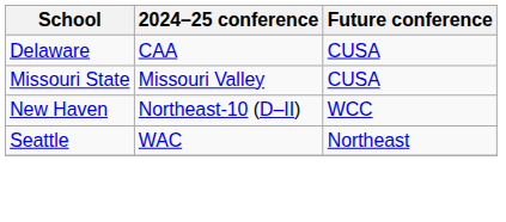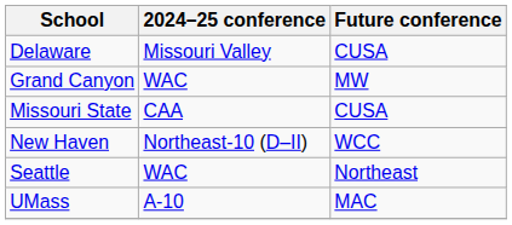 <table class="wikitable source">
 <tr>
 <th>School</th>
 <th>2024–25 conference</th>
 <th>Future conference</th>
 </tr>
 <tr>
 <td><a href='#'>Delaware</a></td>
-<td><a href='#'>CAA</a></td>
+<td><a href='#'>Missouri Valley</a></td>
 <td><a href='#'>CUSA</a></td>
 </tr>
 <tr>
+<td><a href='#'>Grand Canyon</a></td>
+<td><a href='#'>WAC</a></td>
+<td><a href='#'>MW</a></td>
+</tr>
+<tr>
 <td><a href='#'>Missouri State</a></td>
-<td><a href='#'>Missouri Valley</a></td>
+<td><a href='#'>CAA</a></td>
 <td><a href='#'>CUSA</a></td>
 </tr>
 <tr>
 <td><a href='#'>New Haven</a></td>
 <td><a href='#'>Northeast-10</a> (<a href='#'>D–II</a>)</td>
 <td><a href='#'>WCC</a></td>
 </tr>
 <tr>
 <td><a href='#'>Seattle</a></td>
 <td><a href='#'>WAC</a></td>
 <td><a href='#'>Northeast</a></td>
 </tr>
 <tr>
+<td><a href='#'>UMass</a></td>
+<td><a href='#'>A-10</a></td>
+<td><a href='#'>MAC</a></td>
+</tr>
+<tr>
 </tr>
 </table>
